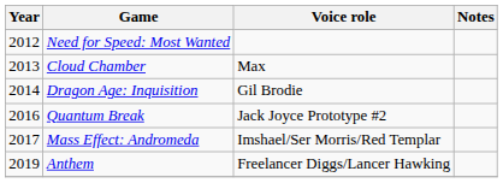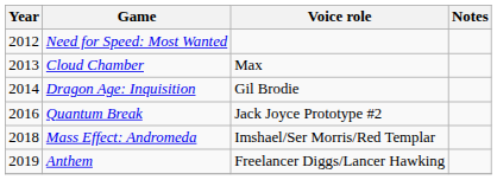 <table class="wikitable">
 <tr>
 <th>Year</th>
 <th>Game</th>
 <th>Voice role</th>
 <th>Notes</th>
 </tr>
 <tr>
 <td>2012</td>
 <td><em><a href='#'>Need for Speed: Most Wanted</a></em></td>
 <td></td>
 <td></td>
 </tr>
 <tr>
 <td>2013</td>
 <td><em><a href='#'>Cloud Chamber</a></em></td>
 <td>Max</td>
 <td></td>
 </tr>
 <tr>
 <td>2014</td>
 <td><em><a href='#'>Dragon Age: Inquisition</a></em></td>
 <td>Gil Brodie</td>
 <td></td>
 </tr>
 <tr>
 <td>2016</td>
 <td><em><a href='#'>Quantum Break</a></em></td>
 <td>Jack Joyce Prototype #2</td>
 <td></td>
 </tr>
 <tr>
-<td>2017</td>
+<td>2018</td>
 <td><em><a href='#'>Mass Effect: Andromeda</a></em></td>
 <td>Imshael/Ser Morris/Red Templar</td>
 <td></td>
 </tr>
 <tr>
 <td>2019</td>
 <td><em><a href='#'>Anthem</a></em></td>
 <td>Freelancer Diggs/Lancer Hawking</td>
 <td></td>
 </tr>
 <tr>
 </tr>
 </table>
